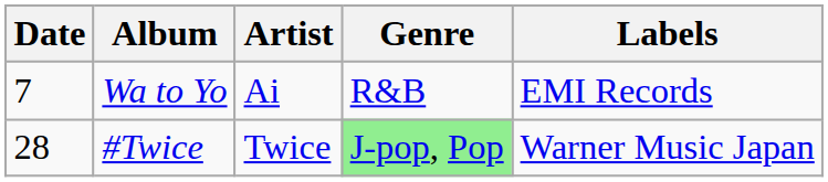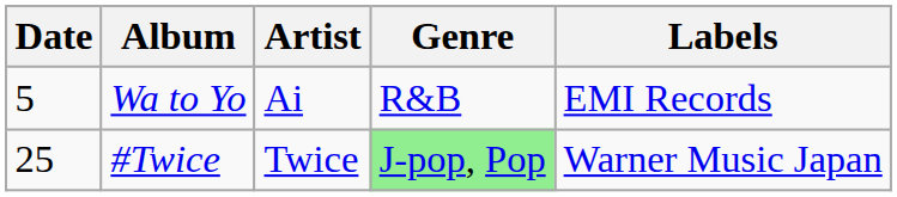 <table class="wikitable">
 <tr>
 <th>Date</th>
 <th>Album</th>
 <th>Artist</th>
 <th>Genre</th>
 <th>Labels</th>
 </tr>
 <tr>
-<td>7</td>
+<td>5</td>
 <td><em><a href='#'>Wa to Yo</a></em></td>
 <td><a href='#'>Ai</a></td>
 <td><a href='#'>R&B</a></td>
 <td><a href='#'>EMI Records</a></td>
 </tr>
 <tr>
-<td>28</td>
+<td>25</td>
 <td><em><a href='#'>#Twice</a></em></td>
 <td><a href='#'>Twice</a></td>
 <td style="background: lightgreen;"><a href='#'>J-pop</a>, <a href='#'>Pop</a></td>
 <td><a href='#'>Warner Music Japan</a></td>
 </tr>
 </table>
